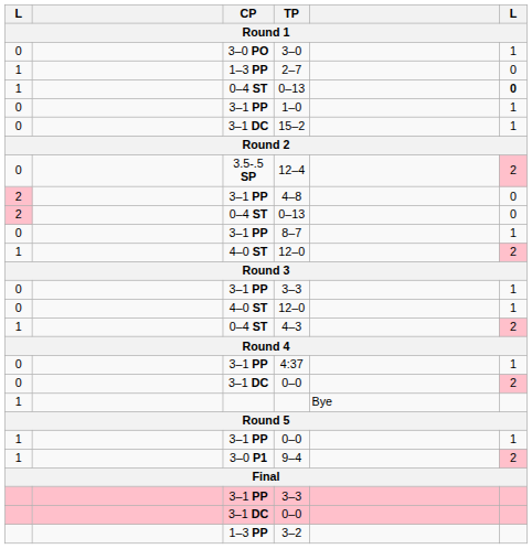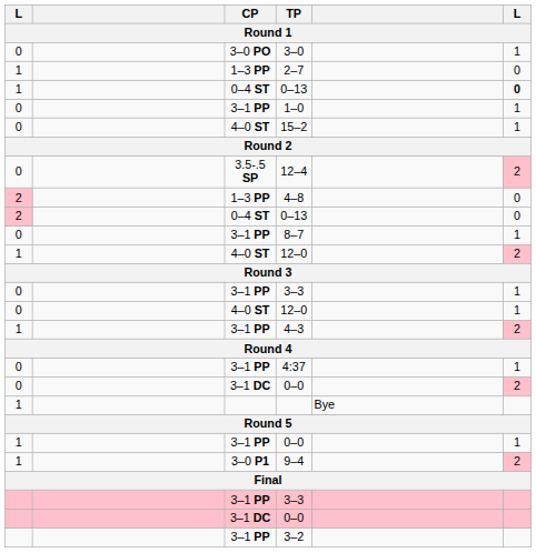 <table class="wikitable" style="text-align: center;" |>
 <tr>
 <th width="30">L</th>
 <th width="250"></th>
 <th width="62">CP</th>
 <th width="40">TP</th>
 <th width="250"></th>
 <th width="30">L</th>
 </tr>
 <tr>
 <th colspan="7">Round 1</th>
 </tr>
 <tr>
 <td>0</td>
 <td style="text-align:left;"><strong></strong></td>
 <td>3–0 <strong>PO</strong></td>
 <td>3–0</td>
 <td style="text-align:left;"></td>
 <td>1</td>
 </tr>
 <tr>
 <td>1</td>
 <td style="text-align:left;"></td>
 <td>1–3 <strong>PP</strong></td>
 <td>2–7</td>
 <td style="text-align:left;"><strong></strong></td>
 <td>0</td>
 </tr>
 <tr>
 <td>1</td>
 <td style="text-align:left;"></td>
 <td>0–4 <strong>ST</strong></td>
 <td>0–13</td>
 <td style="text-align:left;"><strong></strong></td>
 <td><strong>0</strong></td>
 </tr>
 <tr>
 <td>0</td>
 <td style="text-align:left;"><strong></strong></td>
 <td>3–1 <strong>PP</strong></td>
 <td>1–0</td>
 <td style="text-align:left;"></td>
 <td>1</td>
 </tr>
 <tr>
 <td>0</td>
 <td style="text-align:left;"><strong></strong></td>
-<td>3–1 <strong>DC</strong></td>
+<td>4–0 <strong>ST</strong></td>
 <td>15–2</td>
 <td style="text-align:left;"></td>
 <td>1</td>
 </tr>
 <tr>
 <th colspan="7">Round 2</th>
 </tr>
 <tr>
 <td>0</td>
 <td style="text-align:left;"><strong></strong></td>
 <td>3.5-.5 <strong>SP</strong></td>
 <td>12–4</td>
 <td style="text-align:left;"></td>
 <td bgcolor=pink>2</td>
 </tr>
 <tr>
 <td bgcolor=pink>2</td>
 <td style="text-align:left;"></td>
-<td>3–1 <strong>PP</strong></td>
+<td>1–3 <strong>PP</strong></td>
 <td>4–8</td>
 <td style="text-align:left;"><strong></strong></td>
 <td>0</td>
 </tr>
 <tr>
 <td bgcolor=pink>2</td>
 <td style="text-align:left;"></td>
 <td>0–4 <strong>ST</strong></td>
 <td>0–13</td>
 <td style="text-align:left;"><strong></strong></td>
 <td>0</td>
 </tr>
 <tr>
 <td>0</td>
 <td style="text-align:left;"><strong></strong></td>
 <td>3–1 <strong>PP</strong></td>
 <td>8–7</td>
 <td style="text-align:left;"></td>
 <td>1</td>
 </tr>
 <tr>
 <td>1</td>
 <td style="text-align:left;"><strong></strong></td>
 <td>4–0 <strong>ST</strong></td>
 <td>12–0</td>
 <td style="text-align:left;"></td>
 <td bgcolor=pink>2</td>
 </tr>
 <tr>
 <th colspan="7">Round 3</th>
 </tr>
 <tr>
 <td>0</td>
 <td style="text-align:left;"><strong></strong></td>
 <td>3–1 <strong>PP</strong></td>
 <td>3–3</td>
 <td style="text-align:left;"></td>
 <td>1</td>
 </tr>
 <tr>
 <td>0</td>
 <td style="text-align:left;"><strong></strong></td>
 <td>4–0 <strong>ST</strong></td>
 <td>12–0</td>
 <td style="text-align:left;"></td>
 <td>1</td>
 </tr>
 <tr>
 <td>1</td>
 <td style="text-align:left;"><strong></strong></td>
-<td>0–4 <strong>ST</strong></td>
+<td>3–1 <strong>PP</strong></td>
 <td>4–3</td>
 <td style="text-align:left;"></td>
 <td bgcolor=pink>2</td>
 </tr>
 <tr>
 <th colspan="7">Round 4</th>
 </tr>
 <tr>
 <td>0</td>
 <td style="text-align:left;"><strong></strong></td>
 <td>3–1 <strong>PP</strong></td>
 <td>4:37</td>
 <td style="text-align:left;"></td>
 <td>1</td>
 </tr>
 <tr>
 <td>0</td>
 <td style="text-align:left;"><strong></strong></td>
 <td>3–1 <strong>DC</strong></td>
 <td>0–0</td>
 <td style="text-align:left;"></td>
 <td bgcolor=pink>2</td>
 </tr>
 <tr>
 <td>1</td>
 <td style="text-align:left;"><strong></strong></td>
 <td></td>
 <td></td>
 <td style="text-align:left;">Bye</td>
 <td></td>
 </tr>
 <tr>
 <th colspan="7">Round 5</th>
 </tr>
 <tr>
 <td>1</td>
 <td style="text-align:left;"><strong></strong></td>
 <td>3–1 <strong>PP</strong></td>
 <td>0–0</td>
 <td style="text-align:left;"></td>
 <td>1</td>
 </tr>
 <tr>
 <td>1</td>
 <td style="text-align:left;"><strong></strong></td>
 <td>3–0 <strong>P1</strong></td>
 <td>9–4</td>
 <td style="text-align:left;"></td>
 <td bgcolor=pink>2</td>
 </tr>
 <tr>
 <th colspan="7">Final</th>
 </tr>
 <tr bgcolor=#FFC0CB>
 <td></td>
 <td style="text-align:left;"><strong></strong></td>
 <td>3–1 <strong>PP</strong></td>
 <td>3–3</td>
 <td style="text-align:left;"></td>
 <td></td>
 </tr>
 <tr bgcolor=#FFC0CB>
 <td></td>
 <td style="text-align:left;"><strong></strong></td>
 <td>3–1 <strong>DC</strong></td>
 <td>0–0</td>
 <td style="text-align:left;"></td>
 <td></td>
 </tr>
 <tr>
 <td></td>
 <td style="text-align:left;"><strong></strong></td>
-<td>1–3 <strong>PP</strong></td>
+<td>3–1 <strong>PP</strong></td>
 <td>3–2</td>
 <td style="text-align:left;"></td>
 <td></td>
 </tr>
 </table>
